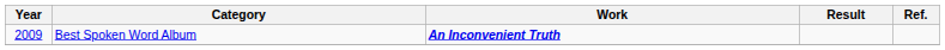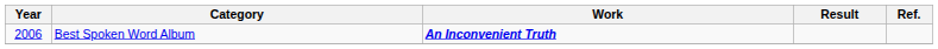 <table class="wikitable sortable" width="95%">
 <tr>
 <th width="5%">Year</th>
 <th width="40%">Category</th>
 <th width="40%">Work</th>
 <th width="10%">Result</th>
 <th width="5%">Ref.</th>
 </tr>
 <tr>
-<td align="center"><a href='#'>2009</a></td>
+<td align="center"><a href='#'>2006</a></td>
 <td><a href='#'>Best Spoken Word Album</a></td>
 <td><strong><em><a href='#'>An Inconvenient Truth</a></em></strong></td>
 <td></td>
 <td align="center"></td>
 </tr>
 <tr>
 </tr>
 </table>
